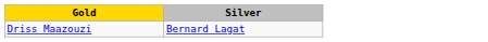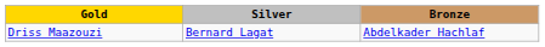 <table class="wikitable" style="text-align:left">
 <tr align="center">
 <td width=200 bgcolor=gold><strong>Gold</strong></td>
 <td width=200 bgcolor=silver><strong>Silver</strong></td>
+<td width=200 bgcolor=CC9966><strong>Bronze</strong></td>
 </tr>
 <tr>
 <td><a href='#'>Driss Maazouzi</a><br><em></em></td>
 <td><a href='#'>Bernard Lagat</a><br><em></em></td>
+<td><a href='#'>Abdelkader Hachlaf</a><br><em></em></td>
 </tr>
 </table>
